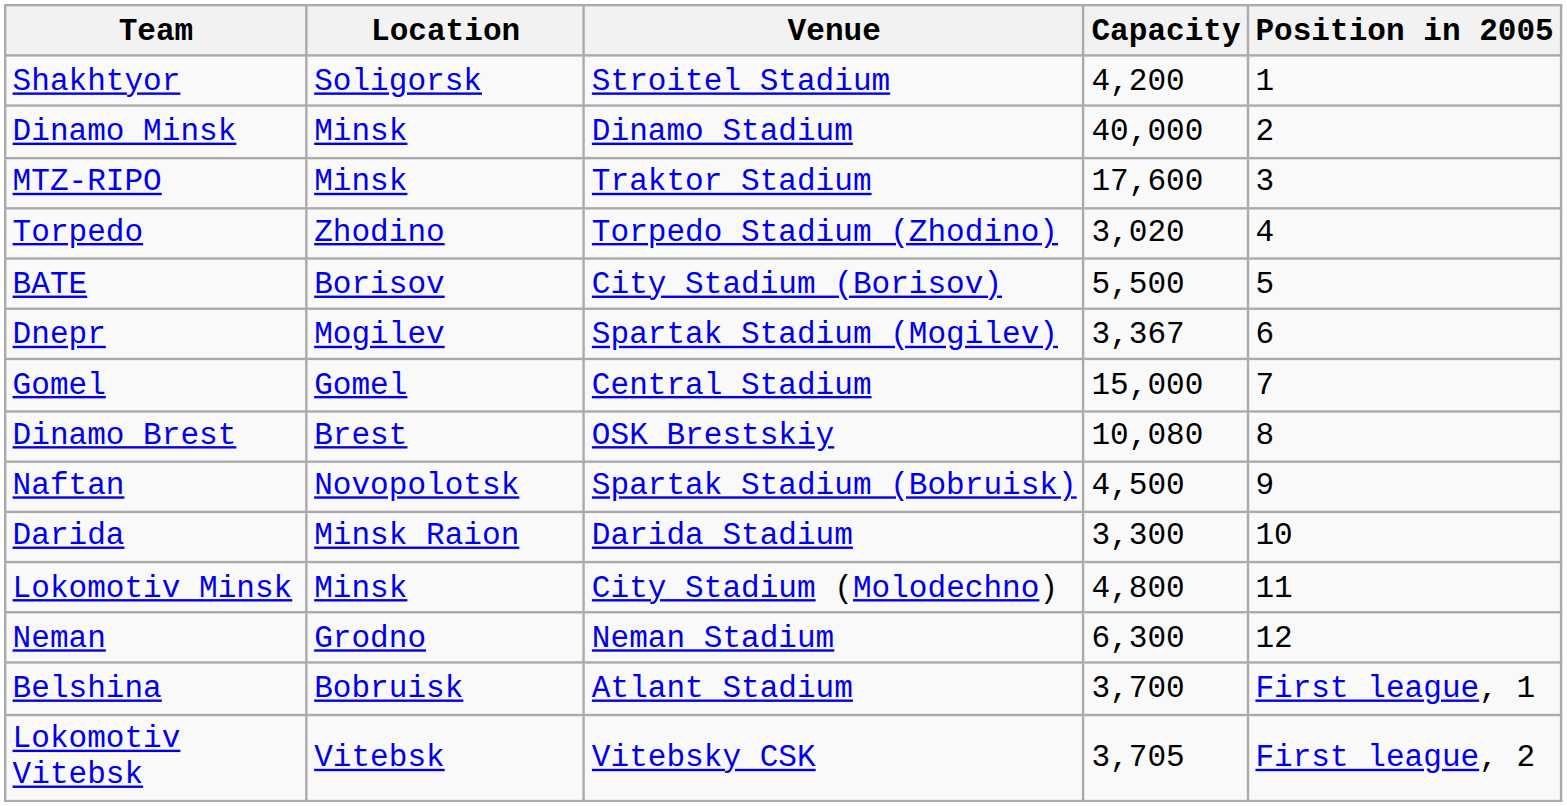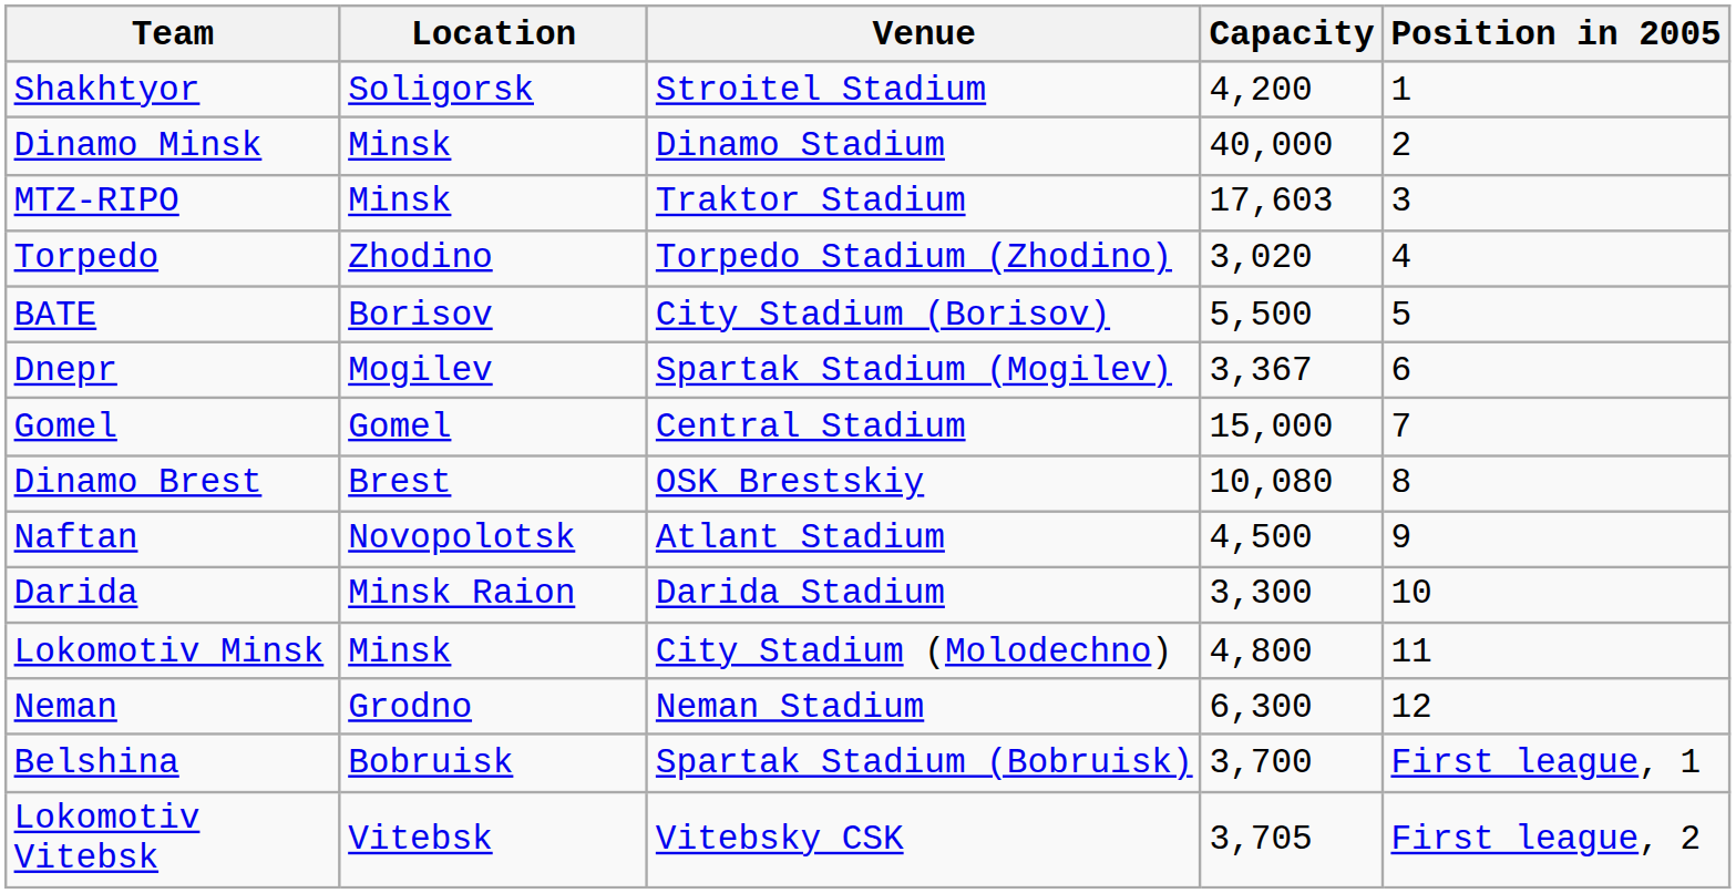 <table class="wikitable sortable" style="text-align:left">
 <tr>
 <th>Team</th>
 <th>Location</th>
 <th>Venue</th>
 <th>Capacity</th>
 <th>Position in 2005</th>
 </tr>
 <tr>
 <td width=120><a href='#'>Shakhtyor</a></td>
 <td width=110><a href='#'>Soligorsk</a></td>
 <td><a href='#'>Stroitel Stadium</a></td>
 <td>4,200</td>
 <td>1</td>
 </tr>
 <tr>
 <td><a href='#'>Dinamo Minsk</a></td>
 <td><a href='#'>Minsk</a></td>
 <td><a href='#'>Dinamo Stadium</a></td>
 <td>40,000</td>
 <td>2</td>
 </tr>
 <tr>
 <td><a href='#'>MTZ-RIPO</a></td>
 <td><a href='#'>Minsk</a></td>
 <td><a href='#'>Traktor Stadium</a></td>
-<td>17,600</td>
+<td>17,603</td>
 <td>3</td>
 </tr>
 <tr>
 <td><a href='#'>Torpedo</a></td>
 <td><a href='#'>Zhodino</a></td>
 <td><a href='#'>Torpedo Stadium (Zhodino)</a></td>
 <td>3,020</td>
 <td>4</td>
 </tr>
 <tr>
 <td><a href='#'>BATE</a></td>
 <td><a href='#'>Borisov</a></td>
 <td><a href='#'>City Stadium (Borisov)</a></td>
 <td>5,500</td>
 <td>5</td>
 </tr>
 <tr>
 <td><a href='#'>Dnepr</a></td>
 <td><a href='#'>Mogilev</a></td>
 <td><a href='#'>Spartak Stadium (Mogilev)</a></td>
 <td>3,367</td>
 <td>6</td>
 </tr>
 <tr>
 <td><a href='#'>Gomel</a></td>
 <td><a href='#'>Gomel</a></td>
 <td><a href='#'>Central Stadium</a></td>
 <td>15,000</td>
 <td>7</td>
 </tr>
 <tr>
 <td><a href='#'>Dinamo Brest</a></td>
 <td><a href='#'>Brest</a></td>
 <td><a href='#'>OSK Brestskiy</a></td>
 <td>10,080</td>
 <td>8</td>
 </tr>
 <tr>
 <td><a href='#'>Naftan</a></td>
 <td><a href='#'>Novopolotsk</a></td>
-<td><a href='#'>Spartak Stadium (Bobruisk)</a></td>
+<td><a href='#'>Atlant Stadium</a></td>
 <td>4,500</td>
 <td>9</td>
 </tr>
 <tr>
 <td><a href='#'>Darida</a></td>
 <td><a href='#'>Minsk Raion</a></td>
 <td><a href='#'>Darida Stadium</a></td>
 <td>3,300</td>
 <td>10</td>
 </tr>
 <tr>
 <td><a href='#'>Lokomotiv Minsk</a></td>
 <td><a href='#'>Minsk</a></td>
 <td><a href='#'>City Stadium</a> (<a href='#'>Molodechno</a>)</td>
 <td>4,800</td>
 <td>11</td>
 </tr>
 <tr>
 <td><a href='#'>Neman</a></td>
 <td><a href='#'>Grodno</a></td>
 <td><a href='#'>Neman Stadium</a></td>
 <td>6,300</td>
 <td>12</td>
 </tr>
 <tr>
 <td><a href='#'>Belshina</a></td>
 <td><a href='#'>Bobruisk</a></td>
-<td><a href='#'>Atlant Stadium</a></td>
+<td><a href='#'>Spartak Stadium (Bobruisk)</a></td>
 <td>3,700</td>
 <td><a href='#'>First league</a>, 1</td>
 </tr>
 <tr>
 <td><a href='#'>Lokomotiv Vitebsk</a></td>
 <td><a href='#'>Vitebsk</a></td>
 <td><a href='#'>Vitebsky CSK</a></td>
 <td>3,705</td>
 <td><a href='#'>First league</a>, 2</td>
 </tr>
 </table>
